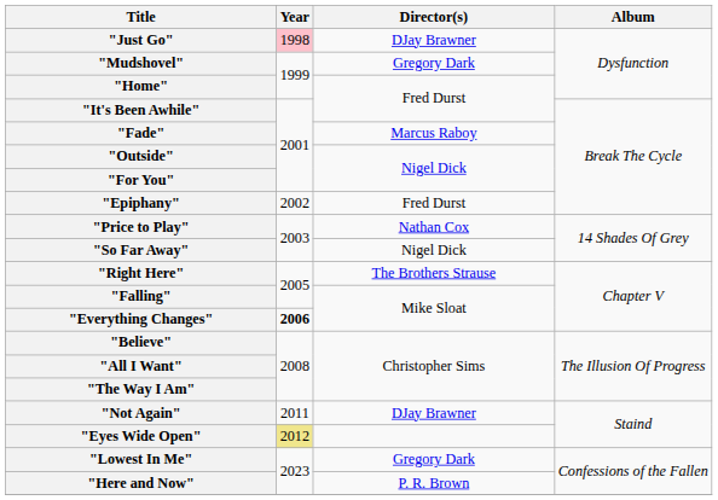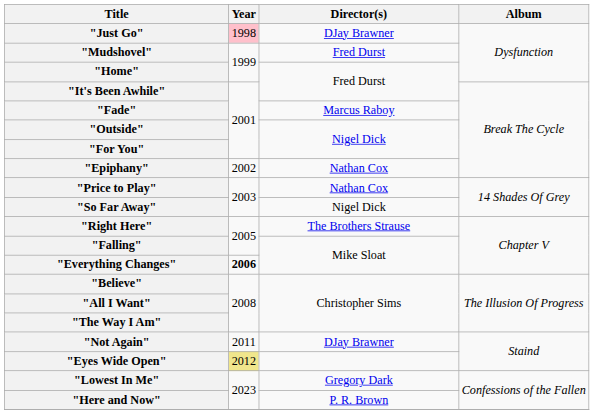 <table class="wikitable plainrowheaders" style="text-align:center;">
 <tr>
 <th scope="col" style="width:18em;">Title</th>
 <th scope="col">Year</th>
 <th scope="col" style="width:16em;">Director(s)</th>
 <th>Album</th>
 </tr>
 <tr>
 <th scope="row">"Just Go"</th>
 <td style="background: pink;">1998</td>
 <td><a href='#'>DJay Brawner</a></td>
 <td rowspan="3"><em>Dysfunction</em></td>
 </tr>
 <tr>
 <th scope="row">"Mudshovel"</th>
 <td rowspan="2">1999</td>
-<td><a href='#'>Gregory Dark</a></td>
+<td><a href='#'>Fred Durst</a></td>
 </tr>
 <tr>
 <th scope="row">"Home"</th>
 <td rowspan="2">Fred Durst</td>
 </tr>
 <tr>
 <th scope="row">"It's Been Awhile"</th>
 <td rowspan="4">2001</td>
 <td rowspan="5"><em>Break The Cycle</em></td>
 </tr>
 <tr>
 <th scope="row">"Fade"</th>
 <td><a href='#'>Marcus Raboy</a></td>
 </tr>
 <tr>
 <th scope="row">"Outside"</th>
 <td rowspan="2"><a href='#'>Nigel Dick</a></td>
 </tr>
 <tr>
 <th scope="row">"For You"</th>
 </tr>
 <tr>
 <th scope="row">"Epiphany"</th>
 <td>2002</td>
-<td>Fred Durst</td>
+<td><a href='#'>Nathan Cox</a></td>
 </tr>
 <tr>
 <th scope="row">"Price to Play"</th>
 <td rowspan="2">2003</td>
 <td><a href='#'>Nathan Cox</a></td>
 <td rowspan="2"><em>14 Shades Of Grey</em></td>
 </tr>
 <tr>
 <th scope="row">"So Far Away"</th>
 <td>Nigel Dick</td>
 </tr>
 <tr>
 <th scope="row">"Right Here"</th>
 <td rowspan="2">2005</td>
 <td><a href='#'>The Brothers Strause</a></td>
 <td rowspan="3"><em>Chapter V</em></td>
 </tr>
 <tr>
 <th scope="row">"Falling"</th>
 <td rowspan="2">Mike Sloat</td>
 </tr>
 <tr>
 <th scope="row">"Everything Changes"</th>
 <td><strong>2006</strong></td>
 </tr>
 <tr>
 <th scope="row">"Believe"</th>
 <td rowspan="3">2008</td>
 <td rowspan="3">Christopher Sims</td>
 <td rowspan="3"><em>The Illusion Of Progress</em></td>
 </tr>
 <tr>
 <th scope="row">"All I Want"</th>
 </tr>
 <tr>
 <th scope="row">"The Way I Am"</th>
 </tr>
 <tr>
 <th scope="row">"Not Again"</th>
 <td>2011</td>
 <td><a href='#'>DJay Brawner</a></td>
 <td rowspan="2"><em>Staind</em></td>
 </tr>
 <tr>
 <th scope="row">"Eyes Wide Open"</th>
 <td style="background: khaki;">2012</td>
 <td></td>
 </tr>
 <tr>
 <th scope="row">"Lowest In Me"</th>
 <td rowspan="2">2023</td>
 <td><a href='#'>Gregory Dark</a></td>
 <td rowspan="2"><em>Confessions of the Fallen</em></td>
 </tr>
 <tr>
 <th scope="row">"Here and Now"</th>
 <td><a href='#'>P. R. Brown</a></td>
 </tr>
 <tr>
 </tr>
 </table>
